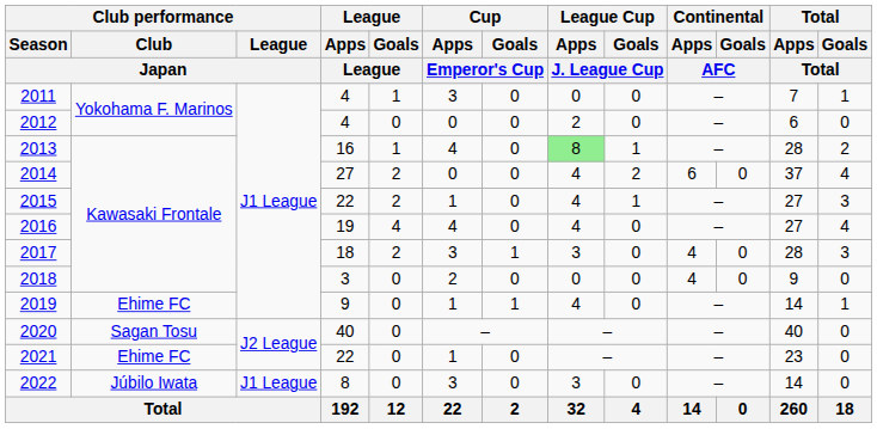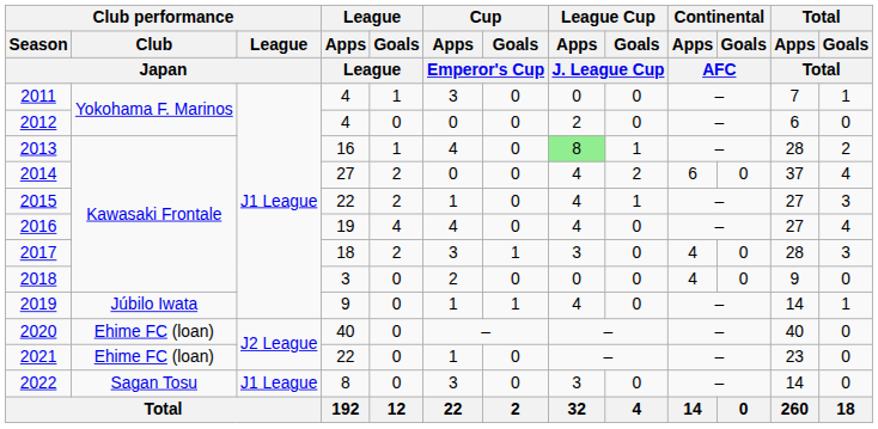 <table class="wikitable" style="text-align:center;">
 <tr>
 <th colspan=3>Club performance</th>
 <th colspan=2>League</th>
 <th colspan=2>Cup</th>
 <th colspan=2>League Cup</th>
 <th colspan=2>Continental</th>
 <th colspan=2>Total</th>
 </tr>
 <tr>
 <th>Season</th>
 <th>Club</th>
 <th>League</th>
 <th>Apps</th>
 <th>Goals</th>
 <th>Apps</th>
 <th>Goals</th>
 <th>Apps</th>
 <th>Goals</th>
 <th>Apps</th>
 <th>Goals</th>
 <th>Apps</th>
 <th>Goals</th>
 </tr>
 <tr>
 <th colspan=3>Japan</th>
 <th colspan=2>League</th>
 <th colspan=2><a href='#'>Emperor's Cup</a></th>
 <th colspan=2><a href='#'>J. League Cup</a></th>
 <th colspan=2><a href='#'>AFC</a></th>
 <th colspan=2>Total</th>
 </tr>
 <tr>
 <td><a href='#'>2011</a></td>
 <td rowspan=2><a href='#'>Yokohama F. Marinos</a></td>
 <td rowspan="9"><a href='#'>J1 League</a></td>
 <td>4</td>
 <td>1</td>
 <td>3</td>
 <td>0</td>
 <td>0</td>
 <td>0</td>
 <td colspan="2">–</td>
 <td>7</td>
 <td>1</td>
 </tr>
 <tr>
 <td><a href='#'>2012</a></td>
 <td>4</td>
 <td>0</td>
 <td>0</td>
 <td>0</td>
 <td>2</td>
 <td>0</td>
 <td colspan="2">–</td>
 <td>6</td>
 <td>0</td>
 </tr>
 <tr>
 <td><a href='#'>2013</a></td>
 <td rowspan="6"><a href='#'>Kawasaki Frontale</a></td>
 <td>16</td>
 <td>1</td>
 <td>4</td>
 <td>0</td>
 <td style="background: lightgreen;">8</td>
 <td>1</td>
 <td colspan="2">–</td>
 <td>28</td>
 <td>2</td>
 </tr>
 <tr>
 <td><a href='#'>2014</a></td>
 <td>27</td>
 <td>2</td>
 <td>0</td>
 <td>0</td>
 <td>4</td>
 <td>2</td>
 <td>6</td>
 <td>0</td>
 <td>37</td>
 <td>4</td>
 </tr>
 <tr>
 <td><a href='#'>2015</a></td>
 <td>22</td>
 <td>2</td>
 <td>1</td>
 <td>0</td>
 <td>4</td>
 <td>1</td>
 <td colspan="2">–</td>
 <td>27</td>
 <td>3</td>
 </tr>
 <tr>
 <td><a href='#'>2016</a></td>
 <td>19</td>
 <td>4</td>
 <td>4</td>
 <td>0</td>
 <td>4</td>
 <td>0</td>
 <td colspan="2">–</td>
 <td>27</td>
 <td>4</td>
 </tr>
 <tr>
 <td><a href='#'>2017</a></td>
 <td>18</td>
 <td>2</td>
 <td>3</td>
 <td>1</td>
 <td>3</td>
 <td>0</td>
 <td>4</td>
 <td>0</td>
 <td>28</td>
 <td>3</td>
 </tr>
 <tr>
 <td><a href='#'>2018</a></td>
 <td>3</td>
 <td>0</td>
 <td>2</td>
 <td>0</td>
 <td>0</td>
 <td>0</td>
 <td>4</td>
 <td>0</td>
 <td>9</td>
 <td>0</td>
 </tr>
 <tr>
 <td><a href='#'>2019</a></td>
-<td><a href='#'>Ehime FC</a></td>
+<td><a href='#'>Júbilo Iwata</a></td>
 <td>9</td>
 <td>0</td>
 <td>1</td>
 <td>1</td>
 <td>4</td>
 <td>0</td>
 <td colspan="2">–</td>
 <td>14</td>
 <td>1</td>
 </tr>
 <tr>
 <td><a href='#'>2020</a></td>
-<td><a href='#'>Sagan Tosu</a></td>
+<td><a href='#'>Ehime FC</a> (loan)</td>
 <td rowspan="2"><a href='#'>J2 League</a></td>
 <td>40</td>
 <td>0</td>
 <td colspan="2">–</td>
 <td colspan="2">–</td>
 <td colspan="2">–</td>
 <td>40</td>
 <td>0</td>
 </tr>
 <tr>
 <td><a href='#'>2021</a></td>
-<td><a href='#'>Ehime FC</a></td>
+<td><a href='#'>Ehime FC</a> (loan)</td>
 <td>22</td>
 <td>0</td>
 <td>1</td>
 <td>0</td>
 <td colspan="2">–</td>
 <td colspan="2">–</td>
 <td>23</td>
 <td>0</td>
 </tr>
 <tr>
 <td><a href='#'>2022</a></td>
-<td><a href='#'>Júbilo Iwata</a></td>
+<td><a href='#'>Sagan Tosu</a></td>
 <td><a href='#'>J1 League</a></td>
 <td>8</td>
 <td>0</td>
 <td>3</td>
 <td>0</td>
 <td>3</td>
 <td>0</td>
 <td colspan="2">–</td>
 <td>14</td>
 <td>0</td>
 </tr>
 <tr>
 <th colspan="3">Total</th>
 <th>192</th>
 <th>12</th>
 <th>22</th>
 <th>2</th>
 <th>32</th>
 <th>4</th>
 <th>14</th>
 <th>0</th>
 <th>260</th>
 <th>18</th>
 </tr>
 </table>
